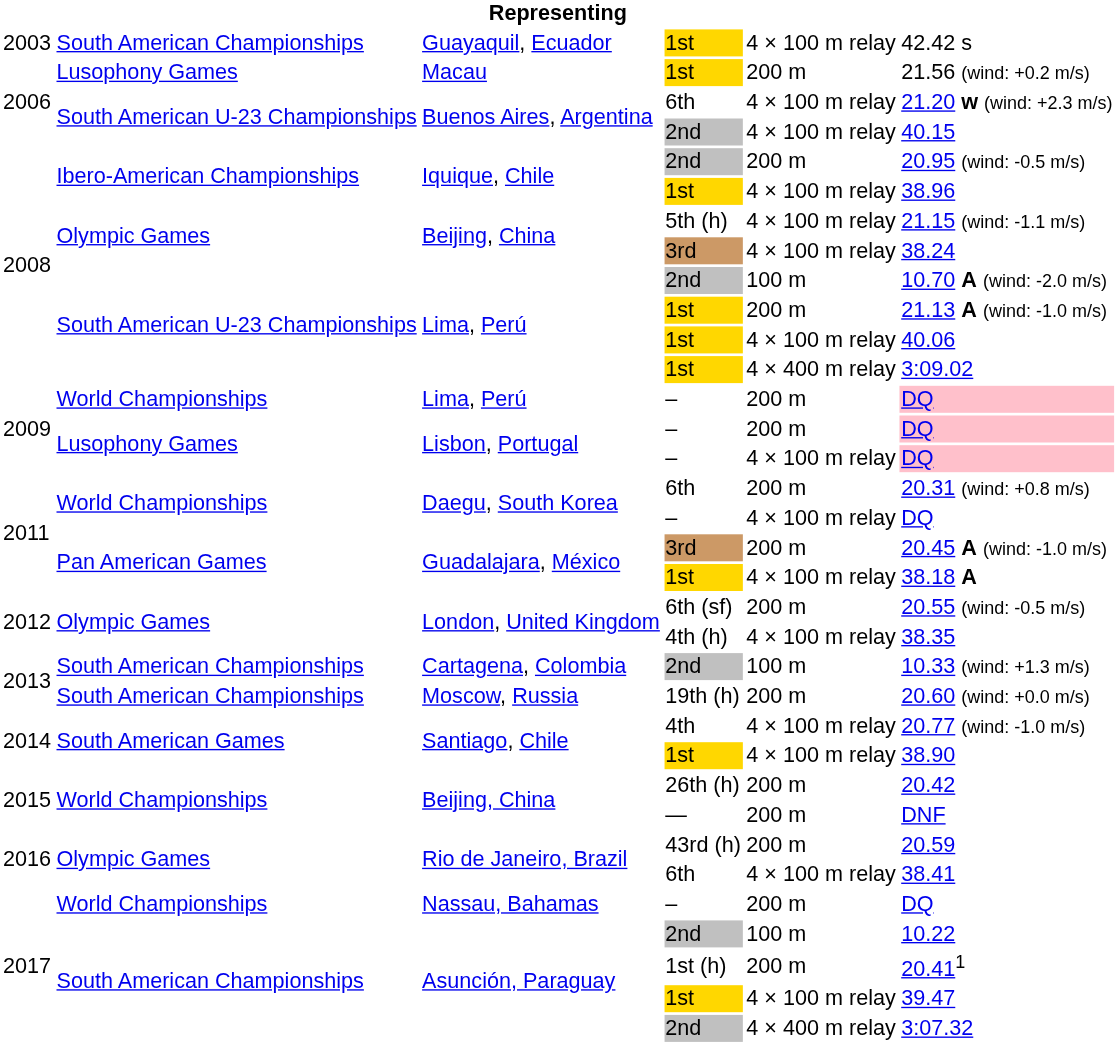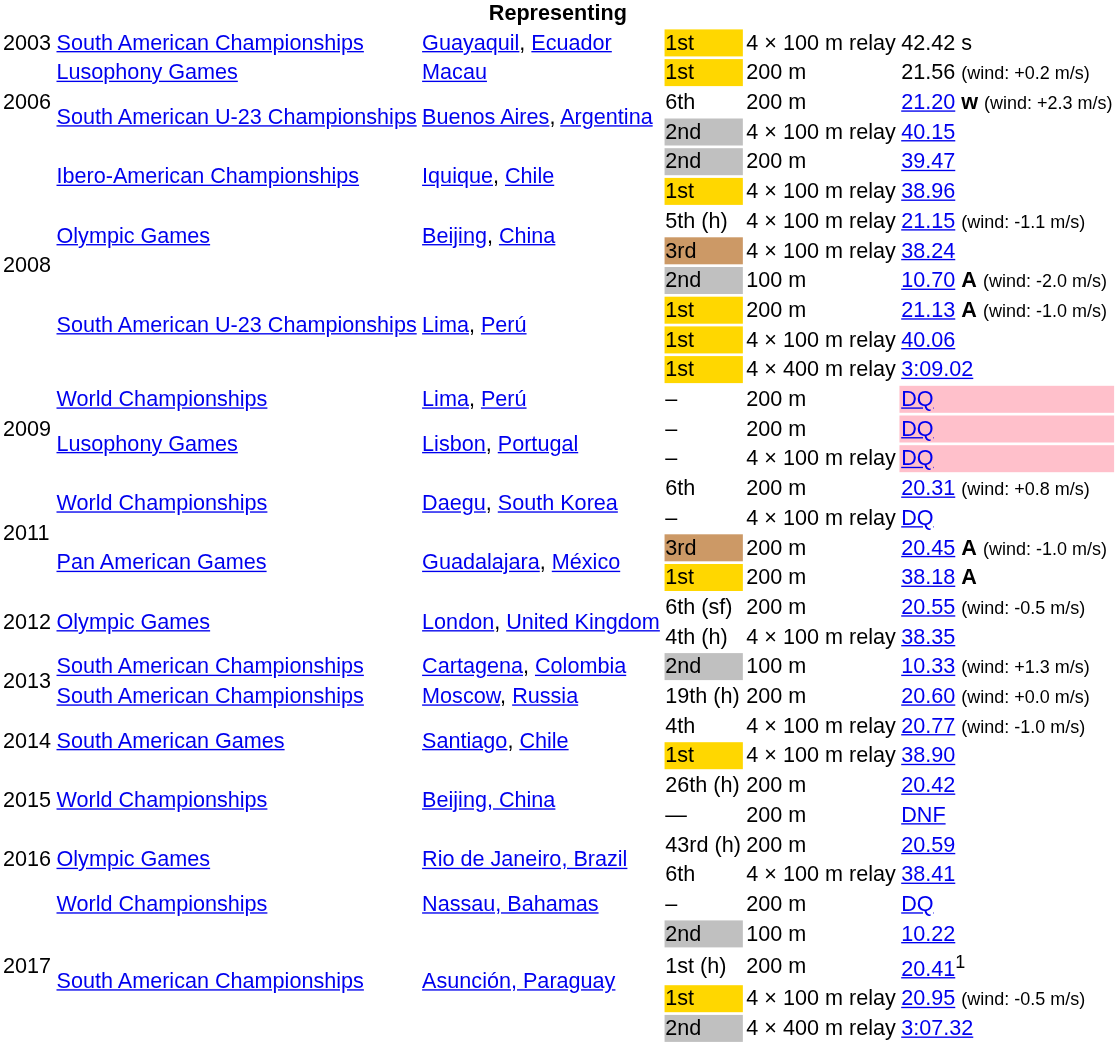 <table>
 <tr>
 <th colspan="6">Representing </th>
 </tr>
 <tr>
 <td>2003</td>
 <td><a href='#'>South American Championships</a></td>
 <td><a href='#'>Guayaquil</a>, <a href='#'>Ecuador</a></td>
 <td bgcolor=gold>1st</td>
 <td>4 × 100 m relay</td>
 <td>42.42 s</td>
 </tr>
 <tr>
 <td rowspan=3>2006</td>
 <td><a href='#'>Lusophony Games</a></td>
 <td><a href='#'>Macau</a></td>
 <td bgcolor=gold>1st</td>
 <td>200 m</td>
 <td>21.56 <small>(wind: +0.2 m/s)</small></td>
 </tr>
 <tr>
 <td rowspan=2><a href='#'>South American U-23 Championships</a></td>
 <td rowspan=2><a href='#'>Buenos Aires</a>, <a href='#'>Argentina</a></td>
 <td>6th</td>
-<td>4 × 100 m relay</td>
+<td>200 m</td>
 <td><a href='#'>21.20</a> <strong>w</strong> <small>(wind: +2.3 m/s)</small></td>
 </tr>
 <tr>
 <td bgcolor=silver>2nd</td>
 <td>4 × 100 m relay</td>
 <td><a href='#'>40.15</a></td>
 </tr>
 <tr>
 <td rowspan=8>2008</td>
 <td rowspan=2><a href='#'>Ibero-American Championships</a></td>
 <td rowspan=2><a href='#'>Iquique</a>, <a href='#'>Chile</a></td>
 <td bgcolor=silver>2nd</td>
 <td>200 m</td>
-<td><a href='#'>20.95</a> <small>(wind: -0.5 m/s)</small></td>
+<td><a href='#'>39.47</a></td>
 </tr>
 <tr>
 <td bgcolor=gold>1st</td>
 <td>4 × 100 m relay</td>
 <td><a href='#'>38.96</a></td>
 </tr>
 <tr>
 <td rowspan=2><a href='#'>Olympic Games</a></td>
 <td rowspan=2><a href='#'>Beijing</a>, <a href='#'>China</a></td>
 <td>5th (h)</td>
 <td>4 × 100 m relay</td>
 <td><a href='#'>21.15</a> <small>(wind: -1.1 m/s)</small></td>
 </tr>
 <tr>
 <td bgcolor="cc9966">3rd</td>
 <td>4 × 100 m relay</td>
 <td><a href='#'>38.24</a></td>
 </tr>
 <tr>
 <td rowspan=4><a href='#'>South American U-23 Championships</a></td>
 <td rowspan=4><a href='#'>Lima</a>, <a href='#'>Perú</a></td>
 <td bgcolor=silver>2nd</td>
 <td>100 m</td>
 <td><a href='#'>10.70</a> <strong>A</strong> <small>(wind: -2.0 m/s)</small></td>
 </tr>
 <tr>
 <td bgcolor=gold>1st</td>
 <td>200 m</td>
 <td><a href='#'>21.13</a> <strong>A</strong> <small>(wind: -1.0 m/s)</small></td>
 </tr>
 <tr>
 <td bgcolor=gold>1st</td>
 <td>4 × 100 m relay</td>
 <td><a href='#'>40.06</a></td>
 </tr>
 <tr>
 <td bgcolor=gold>1st</td>
 <td>4 × 400 m relay</td>
 <td><a href='#'>3:09.02</a></td>
 </tr>
 <tr>
 <td rowspan=3>2009</td>
 <td><a href='#'>World Championships</a></td>
 <td><a href='#'>Lima</a>, <a href='#'>Perú</a></td>
 <td>–</td>
 <td>200 m</td>
 <td bgcolor=pink><a href='#'>DQ</a></td>
 </tr>
 <tr>
 <td rowspan=2><a href='#'>Lusophony Games</a></td>
 <td rowspan=2><a href='#'>Lisbon</a>, <a href='#'>Portugal</a></td>
 <td>–</td>
 <td>200 m</td>
 <td bgcolor=pink><a href='#'>DQ</a></td>
 </tr>
 <tr>
 <td>–</td>
 <td>4 × 100 m relay</td>
 <td bgcolor=pink><a href='#'>DQ</a></td>
 </tr>
 <tr>
 <td rowspan=4>2011</td>
 <td rowspan=2><a href='#'>World Championships</a></td>
 <td rowspan=2><a href='#'>Daegu</a>, <a href='#'>South Korea</a></td>
 <td>6th</td>
 <td>200 m</td>
 <td><a href='#'>20.31</a> <small>(wind: +0.8 m/s)</small></td>
 </tr>
 <tr>
 <td>–</td>
 <td>4 × 100 m relay</td>
 <td><a href='#'>DQ</a></td>
 </tr>
 <tr>
 <td rowspan=2><a href='#'>Pan American Games</a></td>
 <td rowspan=2><a href='#'>Guadalajara</a>, <a href='#'>México</a></td>
 <td bgcolor="cc9966">3rd</td>
 <td>200 m</td>
 <td><a href='#'>20.45</a> <strong>A</strong> <small>(wind: -1.0 m/s)</small></td>
 </tr>
 <tr>
 <td bgcolor=gold>1st</td>
-<td>4 × 100 m relay</td>
+<td>200 m</td>
 <td><a href='#'>38.18</a> <strong>A</strong></td>
 </tr>
 <tr>
 <td rowspan=2>2012</td>
 <td rowspan=2><a href='#'>Olympic Games</a></td>
 <td rowspan=2><a href='#'>London</a>, <a href='#'>United Kingdom</a></td>
 <td>6th (sf)</td>
 <td>200 m</td>
 <td><a href='#'>20.55</a> <small>(wind: -0.5 m/s)</small></td>
 </tr>
 <tr>
 <td>4th (h)</td>
 <td>4 × 100 m relay</td>
 <td><a href='#'>38.35</a></td>
 </tr>
 <tr>
 <td rowspan=2>2013</td>
 <td><a href='#'>South American Championships</a></td>
 <td><a href='#'>Cartagena</a>, <a href='#'>Colombia</a></td>
 <td bgcolor=silver>2nd</td>
 <td>100 m</td>
 <td><a href='#'>10.33</a> <small>(wind: +1.3 m/s)</small></td>
 </tr>
 <tr>
 <td><a href='#'>South American Championships</a></td>
 <td><a href='#'>Moscow</a>, <a href='#'>Russia</a></td>
 <td>19th (h)</td>
 <td>200 m</td>
 <td><a href='#'>20.60</a> <small>(wind: +0.0 m/s)</small></td>
 </tr>
 <tr>
 <td rowspan=2>2014</td>
 <td rowspan=2><a href='#'>South American Games</a></td>
 <td rowspan=2><a href='#'>Santiago</a>, <a href='#'>Chile</a></td>
 <td>4th</td>
 <td>4 × 100 m relay</td>
 <td><a href='#'>20.77</a> <small>(wind: -1.0 m/s)</small></td>
 </tr>
 <tr>
 <td bgcolor=gold>1st</td>
 <td>4 × 100 m relay</td>
 <td><a href='#'>38.90</a></td>
 </tr>
 <tr>
 <td rowspan=2>2015</td>
 <td rowspan=2><a href='#'>World Championships</a></td>
 <td rowspan=2><a href='#'>Beijing, China</a></td>
 <td>26th (h)</td>
 <td>200 m</td>
 <td><a href='#'>20.42</a></td>
 </tr>
 <tr>
 <td>—</td>
 <td>200 m</td>
 <td><a href='#'>DNF</a></td>
 </tr>
 <tr>
 <td rowspan=2>2016</td>
 <td rowspan=2><a href='#'>Olympic Games</a></td>
 <td rowspan=2><a href='#'>Rio de Janeiro, Brazil</a></td>
 <td>43rd (h)</td>
 <td>200 m</td>
 <td><a href='#'>20.59</a></td>
 </tr>
 <tr>
 <td>6th</td>
 <td>4 × 100 m relay</td>
 <td><a href='#'>38.41</a></td>
 </tr>
 <tr>
 <td rowspan=5>2017</td>
 <td><a href='#'>World Championships</a></td>
 <td><a href='#'>Nassau, Bahamas</a></td>
 <td>–</td>
 <td>200 m</td>
 <td><a href='#'>DQ</a></td>
 </tr>
 <tr>
 <td rowspan=4><a href='#'>South American Championships</a></td>
 <td rowspan=4><a href='#'>Asunción, Paraguay</a></td>
 <td bgcolor=silver>2nd</td>
 <td>100 m</td>
 <td><a href='#'>10.22</a></td>
 </tr>
 <tr>
 <td>1st (h)</td>
 <td>200 m</td>
 <td><a href='#'>20.41</a><sup>1</sup></td>
 </tr>
 <tr>
 <td bgcolor=gold>1st</td>
 <td>4 × 100 m relay</td>
-<td><a href='#'>39.47</a></td>
+<td><a href='#'>20.95</a> <small>(wind: -0.5 m/s)</small></td>
 </tr>
 <tr>
 <td bgcolor=silver>2nd</td>
 <td>4 × 400 m relay</td>
 <td><a href='#'>3:07.32</a></td>
 </tr>
 </table>
